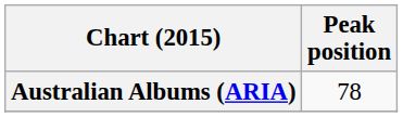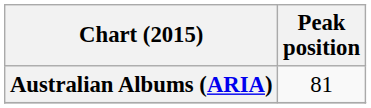 <table class="wikitable sortable plainrowheaders" style="text-align:center">
 <tr>
 <th>Chart (2015)</th>
 <th>Peak<br>position</th>
 </tr>
 <tr>
 <th scope="row">Australian Albums (<a href='#'>ARIA</a>)</th>
-<td>78</td>
+<td>81</td>
 </tr>
 <tr>
 </tr>
 <tr>
 </tr>
 </table>
